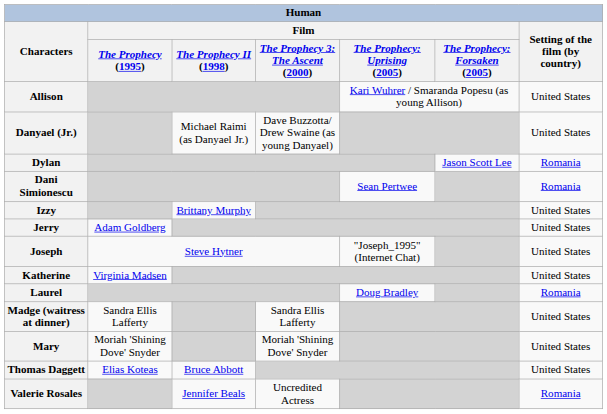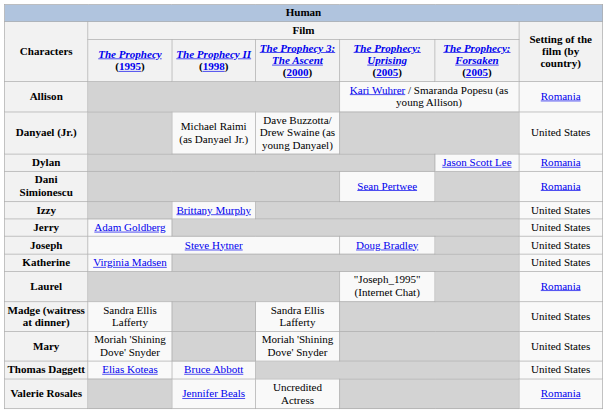 <table class="wikitable">
 <tr>
 <th colspan="7" style="background: LightSteelBlue;">Human</th>
 </tr>
 <tr>
 <th rowspan="2" style="width:10%;">Characters</th>
 <th colspan="5">Film</th>
 <th rowspan="2" style="width:10%;">Setting of the film (by country)</th>
 </tr>
 <tr>
 <th style="width:10%;"><em><a href='#'>The Prophecy</a></em><br>(<a href='#'>1995</a>)</th>
 <th style="width:10%;"><em><a href='#'>The Prophecy II</a></em><br>(<a href='#'>1998</a>)</th>
 <th style="width:10%;"><em><a href='#'>The Prophecy 3: The Ascent</a></em><br>(<a href='#'>2000</a>)</th>
 <th style="width:10%;"><em><a href='#'>The Prophecy: Uprising</a></em><br>(<a href='#'>2005</a>)</th>
 <th style="width:10%;"><em><a href='#'>The Prophecy: Forsaken</a></em><br>(<a href='#'>2005</a>)</th>
 </tr>
 <tr>
 <th>Allison</th>
 <td style="background: #D3D3D3;" colspan=3></td>
 <td style="text-align:center;" colspan="2"><a href='#'>Kari Wuhrer</a> / Smaranda Popesu (as young Allison)</td>
-<td style="text-align:center;" colspan="1">United States</td>
+<td style="text-align:center;" colspan="1"><a href='#'>Romania</a></td>
 </tr>
 <tr>
 <th>Danyael (Jr.)</th>
 <td style="background: #D3D3D3;" colspan=1></td>
 <td style="text-align:center;" colspan="1">Michael Raimi (as Danyael Jr.)</td>
 <td style="text-align:center;" colspan="1">Dave Buzzotta/ Drew Swaine (as young Danyael)</td>
 <td style="background: #D3D3D3;" colspan=2></td>
 <td style="text-align:center;" colspan="1">United States</td>
 </tr>
 <tr>
 <th>Dylan</th>
 <td style="background: #D3D3D3;" colspan=4></td>
 <td style="text-align:center;" colspan="1"><a href='#'>Jason Scott Lee</a></td>
 <td style="text-align:center;" colspan="1"><a href='#'>Romania</a></td>
 </tr>
 <tr>
 <th>Dani Simionescu</th>
 <td style="background: #D3D3D3;" colspan=3></td>
 <td style="text-align:center;" colspan="1"><a href='#'>Sean Pertwee</a></td>
 <td style="background: #D3D3D3;" colspan=1></td>
 <td style="text-align:center;" colspan="1"><a href='#'>Romania</a></td>
 </tr>
 <tr>
 <th>Izzy</th>
 <td style="background: #D3D3D3;" colspan=1></td>
 <td style="text-align:center;" colspan="1"><a href='#'>Brittany Murphy</a></td>
 <td style="background: #D3D3D3;" colspan=3></td>
 <td style="text-align:center;" colspan="1">United States</td>
 </tr>
 <tr>
 <th>Jerry</th>
 <td style="text-align:center;" colspan="1"><a href='#'>Adam Goldberg</a></td>
 <td style="background: #D3D3D3;" colspan=4></td>
 <td style="text-align:center;" colspan="1">United States</td>
 </tr>
 <tr>
 <th>Joseph</th>
 <td style="text-align:center;" colspan="3"><a href='#'>Steve Hytner</a></td>
-<td style="text-align:center;" colspan="1">"Joseph_1995" (Internet Chat)</td>
+<td style="text-align:center;" colspan="1"><a href='#'>Doug Bradley</a></td>
 <td style="background: #D3D3D3;" colspan=1></td>
 <td style="text-align:center;" colspan="1">United States</td>
 </tr>
 <tr>
 <th>Katherine</th>
 <td style="text-align:center;" colspan="1"><a href='#'>Virginia Madsen</a></td>
 <td style="background: #D3D3D3;" colspan=4></td>
 <td style="text-align:center;" colspan="1">United States</td>
 </tr>
 <tr>
 <th>Laurel</th>
 <td style="background: #D3D3D3;" colspan=3></td>
-<td style="text-align:center;" colspan="1"><a href='#'>Doug Bradley</a></td>
+<td style="text-align:center;" colspan="1">"Joseph_1995" (Internet Chat)</td>
 <td style="background: #D3D3D3;" colspan=1></td>
 <td style="text-align:center;" colspan="1"><a href='#'>Romania</a></td>
 </tr>
 <tr>
 <th>Madge (waitress at dinner)</th>
 <td style="text-align:center;" colspan="1">Sandra Ellis Lafferty</td>
 <td style="background: #D3D3D3;" colspan=1></td>
 <td style="text-align:center;" colspan="1">Sandra Ellis Lafferty</td>
 <td style="background: #D3D3D3;" colspan=2></td>
 <td style="text-align:center;" colspan="1">United States</td>
 </tr>
 <tr>
 <th>Mary</th>
 <td style="text-align:center;" colspan="1">Moriah 'Shining Dove' Snyder</td>
 <td style="background: #D3D3D3;" colspan=1></td>
 <td style="text-align:center;" colspan="1">Moriah 'Shining Dove' Snyder</td>
 <td style="background: #D3D3D3;" colspan=2></td>
 <td style="text-align:center;" colspan="1">United States</td>
 </tr>
 <tr>
 <th>Thomas Daggett</th>
 <td style="text-align:center;" colspan="1"><a href='#'>Elias Koteas</a></td>
 <td style="text-align:center;" colspan="1"><a href='#'>Bruce Abbott</a></td>
 <td style="background: #D3D3D3;" colspan=3></td>
 <td style="text-align:center;" colspan="1">United States</td>
 </tr>
 <tr>
 <th>Valerie Rosales</th>
 <td style="background: #D3D3D3;" colspan=1></td>
 <td style="text-align:center;" colspan="1"><a href='#'>Jennifer Beals</a></td>
 <td style="text-align:center;" colspan="1">Uncredited Actress</td>
 <td style="background: #D3D3D3;" colspan=2></td>
 <td style="text-align:center;" colspan="1"><a href='#'>Romania</a></td>
 </tr>
 </table>
